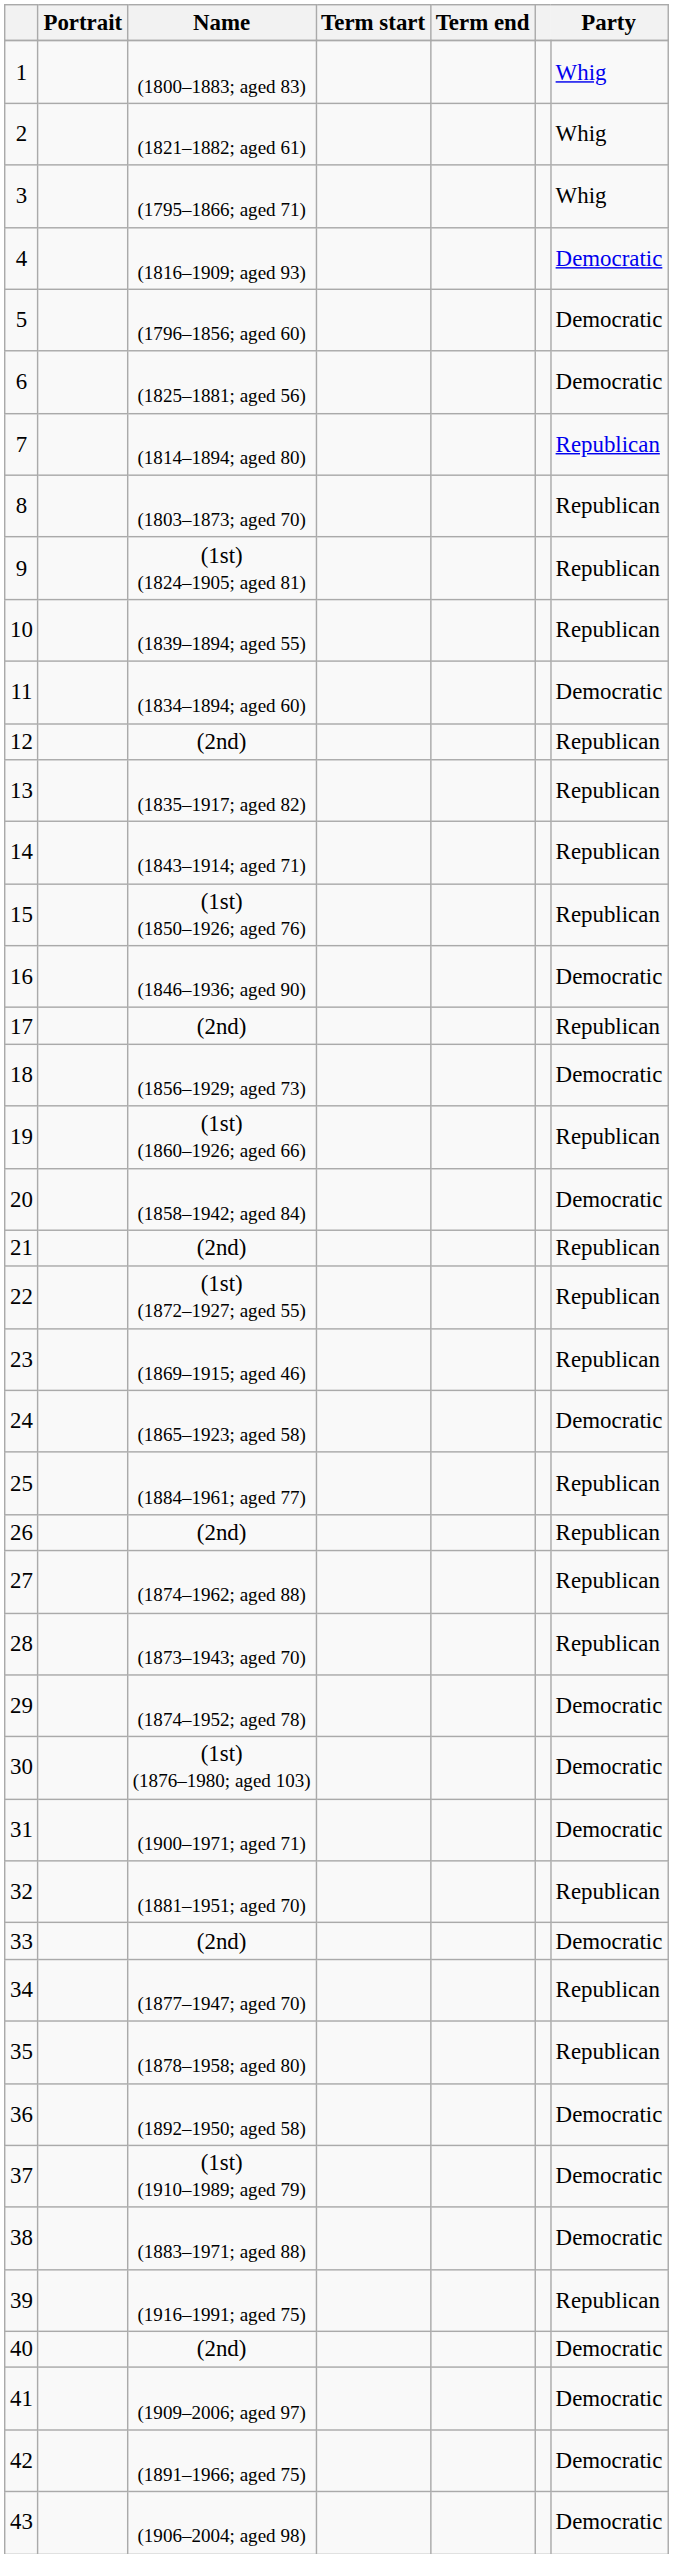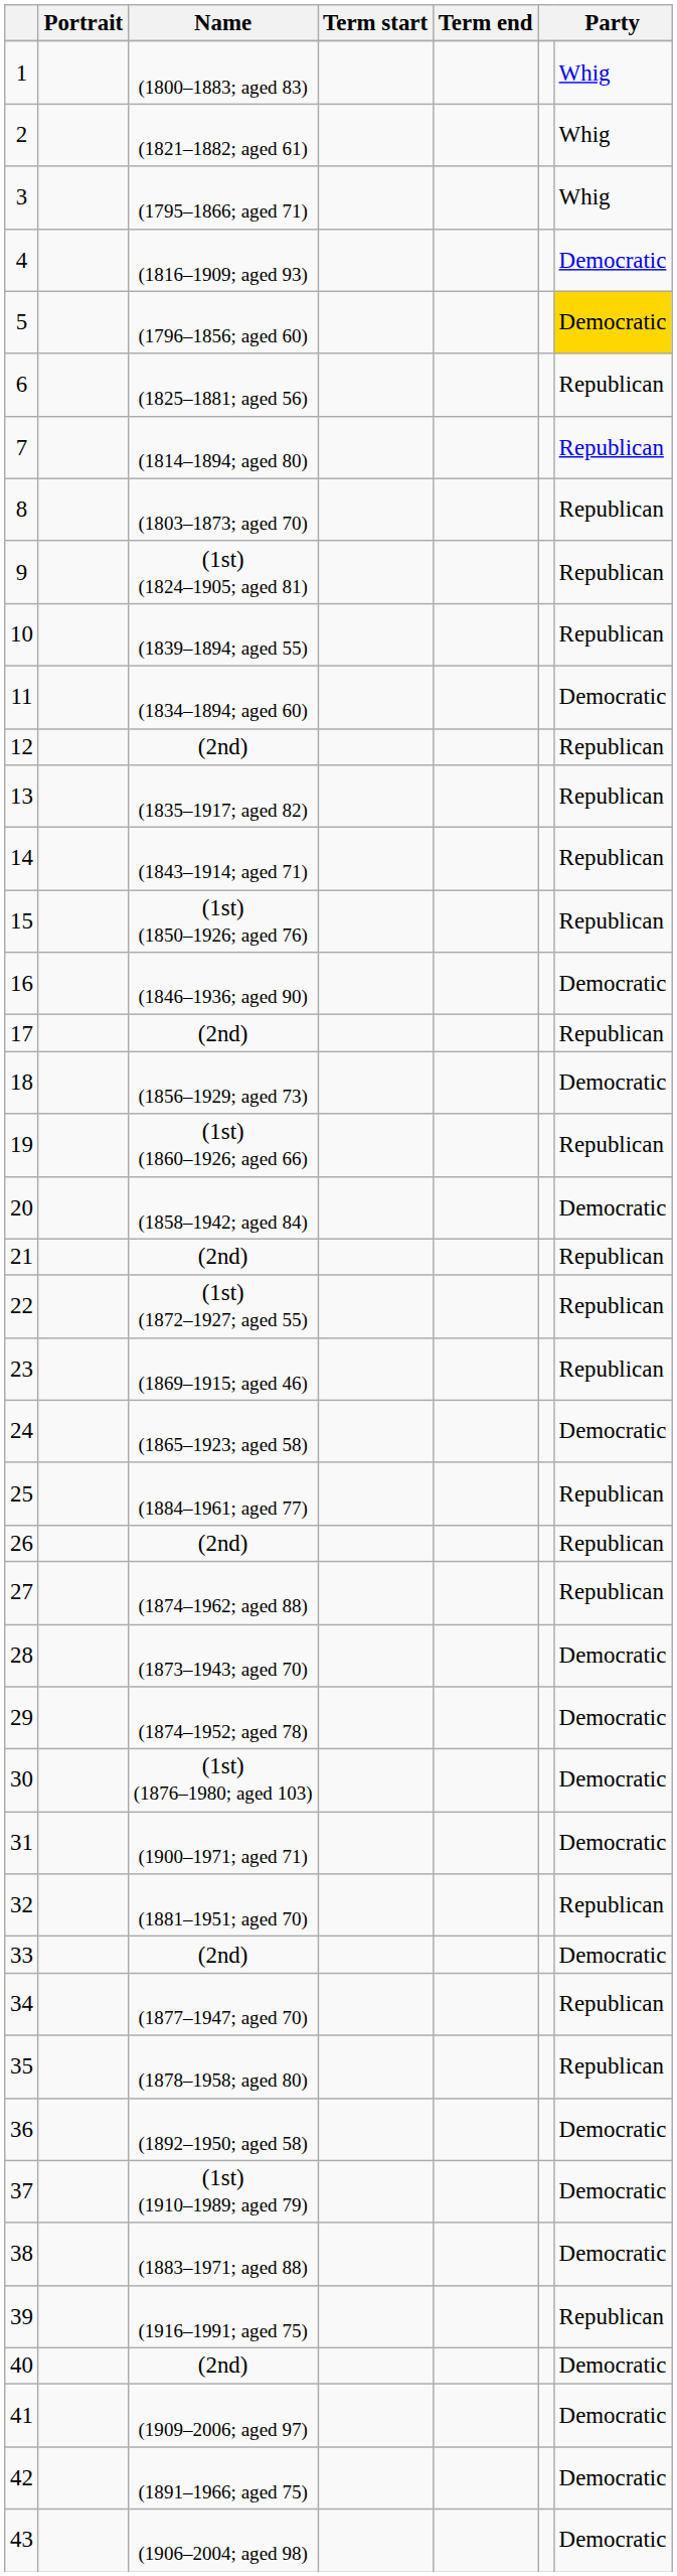 <table class="wikitable sortable">
 <tr>
 <th align=center></th>
 <th>Portrait</th>
 <th>Name</th>
 <th>Term start</th>
 <th>Term end</th>
 <th class=unsortable> </th>
 <th style="border-left-style:hidden; padding:0.1em 0;">Party</th>
 </tr>
 <tr>
 </tr>
 <tr>
 <td align=center>1</td>
 <td></td>
 <td align=center><strong></strong><br><small>(1800–1883; aged 83)</small></td>
 <td align=center></td>
 <td align=center></td>
 <td bgcolor=></td>
 <td><a href='#'>Whig</a></td>
 </tr>
 <tr>
 <td align=center>2</td>
 <td></td>
 <td align=center><strong></strong><br><small>(1821–1882; aged 61)</small></td>
 <td align=center></td>
 <td align=center></td>
 <td bgcolor=></td>
 <td>Whig</td>
 </tr>
 <tr>
 <td align=center>3</td>
 <td></td>
 <td align=center><strong></strong><br><small>(1795–1866; aged 71)</small></td>
 <td align=center></td>
 <td align=center></td>
 <td bgcolor=></td>
 <td>Whig</td>
 </tr>
 <tr>
 <td align=center>4</td>
 <td></td>
 <td align=center><strong></strong><br><small>(1816–1909; aged 93)</small></td>
 <td align=center></td>
 <td align=center></td>
 <td bgcolor=></td>
 <td><a href='#'>Democratic</a></td>
 </tr>
 <tr>
 <td align=center>5</td>
 <td></td>
 <td align=center><strong></strong><br><small>(1796–1856; aged 60)</small></td>
 <td align=center></td>
 <td align=center></td>
 <td bgcolor=></td>
-<td>Democratic</td>
+<td style="background: gold;">Democratic</td>
 </tr>
 <tr>
 <td align=center>6</td>
 <td></td>
 <td align=center><strong></strong><br><small>(1825–1881; aged 56)</small></td>
 <td align=center></td>
 <td align=center></td>
 <td bgcolor=></td>
-<td>Democratic</td>
+<td>Republican</td>
 </tr>
 <tr>
 <td align=center>7</td>
 <td></td>
 <td align=center><strong></strong><br><small>(1814–1894; aged 80)</small></td>
 <td align=center></td>
 <td align=center></td>
 <td bgcolor=></td>
 <td><a href='#'>Republican</a></td>
 </tr>
 <tr>
 <td align=center>8</td>
 <td></td>
 <td align=center><strong></strong><br><small>(1803–1873; aged 70)</small></td>
 <td align=center></td>
 <td align=center></td>
 <td bgcolor=></td>
 <td>Republican</td>
 </tr>
 <tr>
 <td align=center>9</td>
 <td></td>
 <td align=center><strong></strong> (1st)<br><small>(1824–1905; aged 81)</small></td>
 <td align=center></td>
 <td align=center></td>
 <td bgcolor=></td>
 <td>Republican</td>
 </tr>
 <tr>
 <td align=center>10</td>
 <td></td>
 <td align=center><strong></strong><br><small>(1839–1894; aged 55)</small></td>
 <td align=center></td>
 <td align=center></td>
 <td bgcolor=></td>
 <td>Republican</td>
 </tr>
 <tr>
 <td align=center>11</td>
 <td></td>
 <td align=center><strong></strong><br><small>(1834–1894; aged 60)</small></td>
 <td align=center></td>
 <td align=center></td>
 <td bgcolor=></td>
 <td>Democratic</td>
 </tr>
 <tr>
 <td align=center>12</td>
 <td></td>
 <td align=center><strong></strong> (2nd)</td>
 <td align=center></td>
 <td align=center></td>
 <td bgcolor=></td>
 <td>Republican</td>
 </tr>
 <tr>
 <td align=center>13</td>
 <td></td>
 <td align=center><strong></strong><br><small>(1835–1917; aged 82)</small></td>
 <td align=center></td>
 <td align=center></td>
 <td bgcolor=></td>
 <td>Republican</td>
 </tr>
 <tr>
 <td align=center>14</td>
 <td></td>
 <td align=center><strong></strong><br><small>(1843–1914; aged 71)</small></td>
 <td align=center></td>
 <td align=center></td>
 <td bgcolor=></td>
 <td>Republican</td>
 </tr>
 <tr>
 <td align=center>15</td>
 <td></td>
 <td align=center><strong></strong> (1st)<br><small>(1850–1926; aged 76)</small></td>
 <td align=center></td>
 <td align=center></td>
 <td bgcolor=></td>
 <td>Republican</td>
 </tr>
 <tr>
 <td align=center>16</td>
 <td></td>
 <td align=center><strong></strong><br><small>(1846–1936; aged 90)</small></td>
 <td align=center></td>
 <td align=center></td>
 <td bgcolor=></td>
 <td>Democratic</td>
 </tr>
 <tr>
 <td align=center>17</td>
 <td></td>
 <td align=center><strong></strong> (2nd)</td>
 <td align=center></td>
 <td align=center></td>
 <td bgcolor=></td>
 <td>Republican</td>
 </tr>
 <tr>
 <td align=center>18</td>
 <td></td>
 <td align=center><strong></strong><br><small>(1856–1929; aged 73)</small></td>
 <td align=center></td>
 <td align=center></td>
 <td bgcolor=></td>
 <td>Democratic</td>
 </tr>
 <tr>
 <td align=center>19</td>
 <td></td>
 <td align=center><strong></strong> (1st)<br><small>(1860–1926; aged 66)</small></td>
 <td align=center></td>
 <td align=center></td>
 <td bgcolor=></td>
 <td>Republican</td>
 </tr>
 <tr>
 <td align=center>20</td>
 <td></td>
 <td align=center><strong></strong><br><small>(1858–1942; aged 84)</small></td>
 <td align=center></td>
 <td align=center></td>
 <td bgcolor=></td>
 <td>Democratic</td>
 </tr>
 <tr>
 <td align=center>21</td>
 <td></td>
 <td align=center><strong></strong> (2nd)</td>
 <td align=center></td>
 <td align=center></td>
 <td bgcolor=></td>
 <td>Republican</td>
 </tr>
 <tr>
 <td align=center>22</td>
 <td></td>
 <td align=center><strong></strong> (1st)<br><small>(1872–1927; aged 55)</small></td>
 <td align=center></td>
 <td align=center></td>
 <td bgcolor=></td>
 <td>Republican</td>
 </tr>
 <tr>
 <td align=center>23</td>
 <td></td>
 <td align=center><strong></strong><br><small>(1869–1915; aged 46)</small></td>
 <td align=center></td>
 <td align=center></td>
 <td bgcolor=></td>
 <td>Republican</td>
 </tr>
 <tr>
 <td align=center>24</td>
 <td></td>
 <td align=center><strong></strong><br><small>(1865–1923; aged 58)</small></td>
 <td align=center></td>
 <td align=center></td>
 <td bgcolor=></td>
 <td>Democratic</td>
 </tr>
 <tr>
 <td align=center>25</td>
 <td></td>
 <td align=center><strong></strong><br><small>(1884–1961; aged 77)</small></td>
 <td align=center></td>
 <td align=center></td>
 <td bgcolor=></td>
 <td>Republican</td>
 </tr>
 <tr>
 <td align=center>26</td>
 <td></td>
 <td align=center><strong></strong> (2nd)</td>
 <td align=center></td>
 <td align=center></td>
 <td bgcolor=></td>
 <td>Republican</td>
 </tr>
 <tr>
 <td align=center>27</td>
 <td></td>
 <td align=center><strong></strong><br><small>(1874–1962; aged 88)</small></td>
 <td align=center></td>
 <td align=center></td>
 <td bgcolor=></td>
 <td>Republican</td>
 </tr>
 <tr>
 <td align=center>28</td>
 <td></td>
 <td align=center><strong></strong><br><small>(1873–1943; aged 70)</small></td>
 <td align=center></td>
 <td align=center></td>
 <td bgcolor=></td>
-<td>Republican</td>
+<td>Democratic</td>
 </tr>
 <tr>
 <td align=center>29</td>
 <td></td>
 <td align=center><strong></strong><br><small>(1874–1952; aged 78)</small></td>
 <td align=center></td>
 <td align=center></td>
 <td bgcolor=></td>
 <td>Democratic</td>
 </tr>
 <tr>
 <td align=center>30</td>
 <td></td>
 <td align=center><strong></strong> (1st)<br><small>(1876–1980; aged 103)</small></td>
 <td align=center></td>
 <td align=center></td>
 <td bgcolor=></td>
 <td>Democratic</td>
 </tr>
 <tr>
 <td align=center>31</td>
 <td></td>
 <td align=center><strong></strong><br><small>(1900–1971; aged 71)</small></td>
 <td align=center></td>
 <td align=center></td>
 <td bgcolor=></td>
 <td>Democratic</td>
 </tr>
 <tr>
 <td align=center>32</td>
 <td></td>
 <td align=center><strong></strong><br><small>(1881–1951; aged 70)</small></td>
 <td align=center></td>
 <td align=center></td>
 <td bgcolor=></td>
 <td>Republican</td>
 </tr>
 <tr>
 <td align=center>33</td>
 <td></td>
 <td align=center><strong></strong> (2nd)</td>
 <td align=center></td>
 <td align=center></td>
 <td bgcolor=></td>
 <td>Democratic</td>
 </tr>
 <tr>
 <td align=center>34</td>
 <td></td>
 <td align=center><strong></strong><br><small>(1877–1947; aged 70)</small></td>
 <td align=center></td>
 <td align=center></td>
 <td bgcolor=></td>
 <td>Republican</td>
 </tr>
 <tr>
 <td align=center>35</td>
 <td></td>
 <td align=center><strong></strong><br><small>(1878–1958; aged 80)</small></td>
 <td align=center></td>
 <td align=center></td>
 <td bgcolor=></td>
 <td>Republican</td>
 </tr>
 <tr>
 <td align=center>36</td>
 <td></td>
 <td align=center><strong></strong><br><small>(1892–1950; aged 58)</small></td>
 <td align=center></td>
 <td align=center></td>
 <td bgcolor=></td>
 <td>Democratic</td>
 </tr>
 <tr>
 <td align=center>37</td>
 <td></td>
 <td align=center><strong></strong> (1st)<br><small>(1910–1989; aged 79)</small></td>
 <td align=center></td>
 <td align=center></td>
 <td bgcolor=></td>
 <td>Democratic</td>
 </tr>
 <tr>
 <td align=center>38</td>
 <td></td>
 <td align=center><strong></strong><br><small>(1883–1971; aged 88)</small></td>
 <td align=center></td>
 <td align=center></td>
 <td bgcolor=></td>
 <td>Democratic</td>
 </tr>
 <tr>
 <td align=center>39</td>
 <td></td>
 <td align=center><strong></strong><br><small>(1916–1991; aged 75)</small></td>
 <td align=center></td>
 <td align=center></td>
 <td bgcolor=></td>
 <td>Republican</td>
 </tr>
 <tr>
 <td align=center>40</td>
 <td></td>
 <td align=center><strong></strong> (2nd)</td>
 <td align=center></td>
 <td align=center></td>
 <td bgcolor=></td>
 <td>Democratic</td>
 </tr>
 <tr>
 <td align=center>41</td>
 <td></td>
 <td align=center><strong></strong><br><small>(1909–2006; aged 97)</small></td>
 <td align=center></td>
 <td align=center></td>
 <td bgcolor=></td>
 <td>Democratic</td>
 </tr>
 <tr>
 <td align=center>42</td>
 <td></td>
 <td align=center><strong></strong><br><small>(1891–1966; aged 75)</small></td>
 <td align=center></td>
 <td align=center></td>
 <td bgcolor=></td>
 <td>Democratic</td>
 </tr>
 <tr>
 <td align=center>43</td>
 <td></td>
 <td align=center><strong></strong><br><small>(1906–2004; aged 98)</small></td>
 <td align=center></td>
 <td align=center></td>
 <td bgcolor=></td>
 <td>Democratic</td>
 </tr>
 </table>
